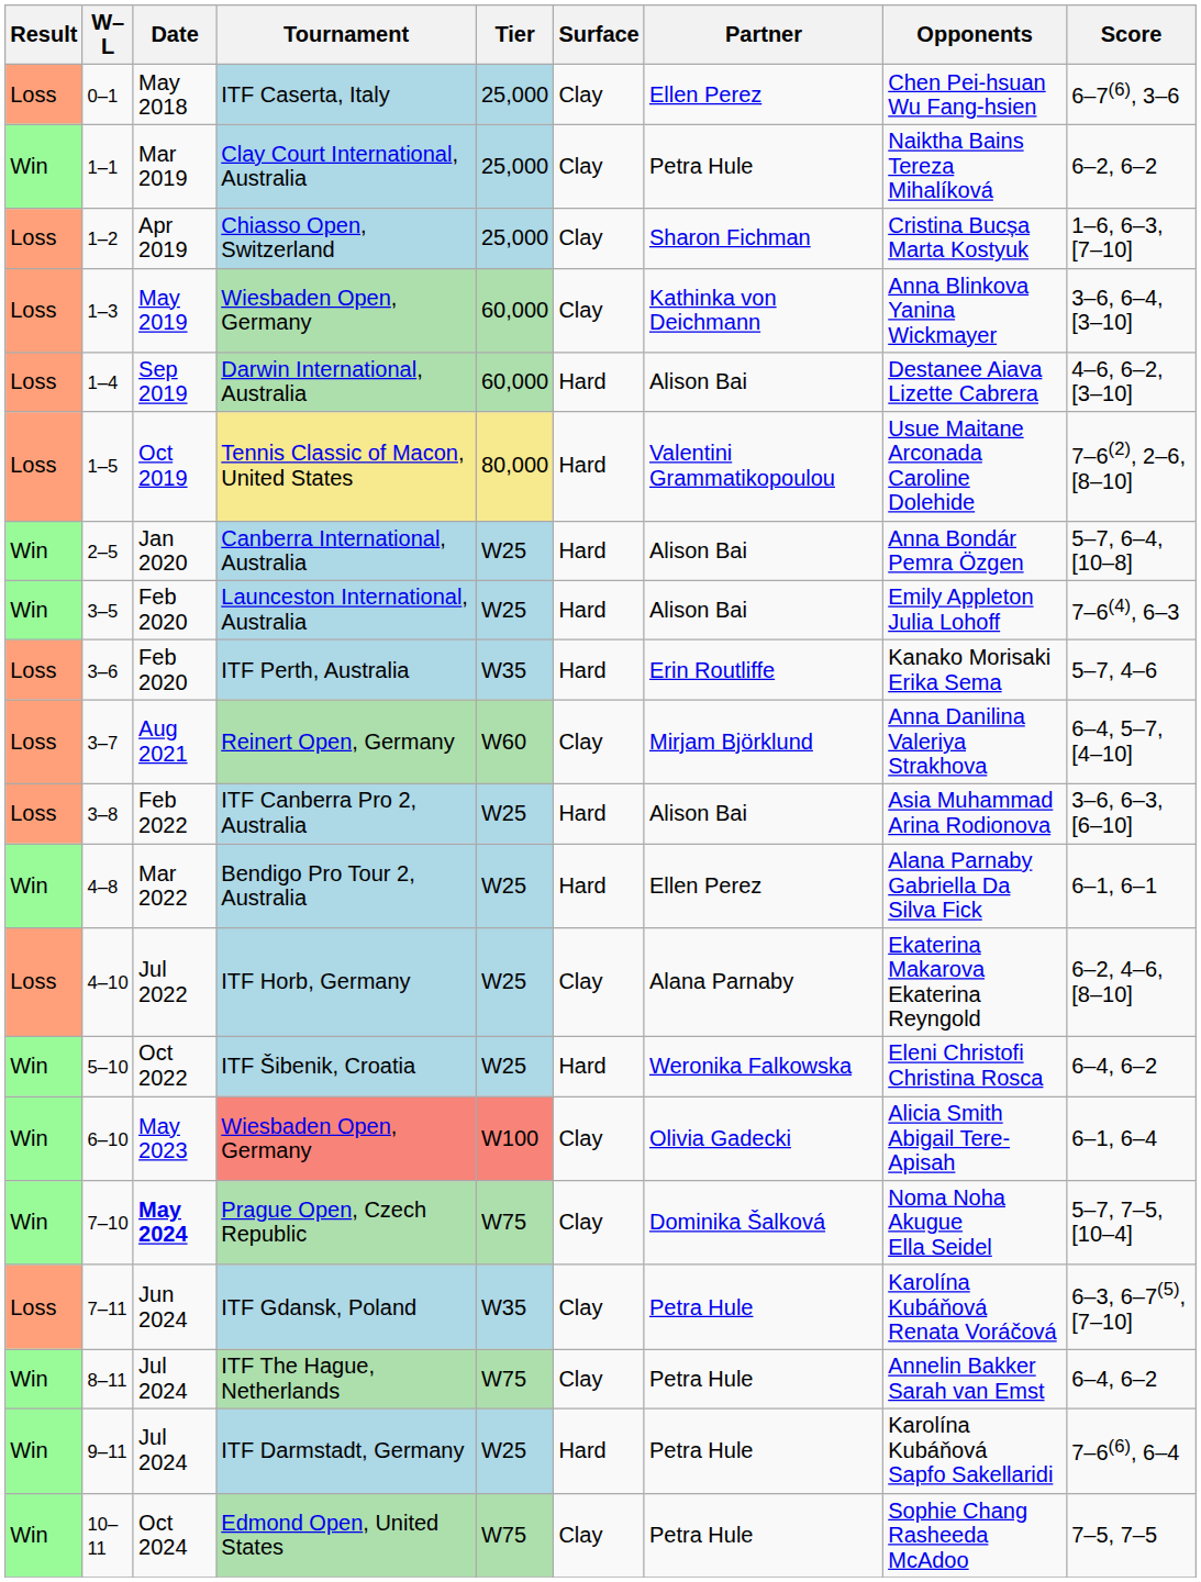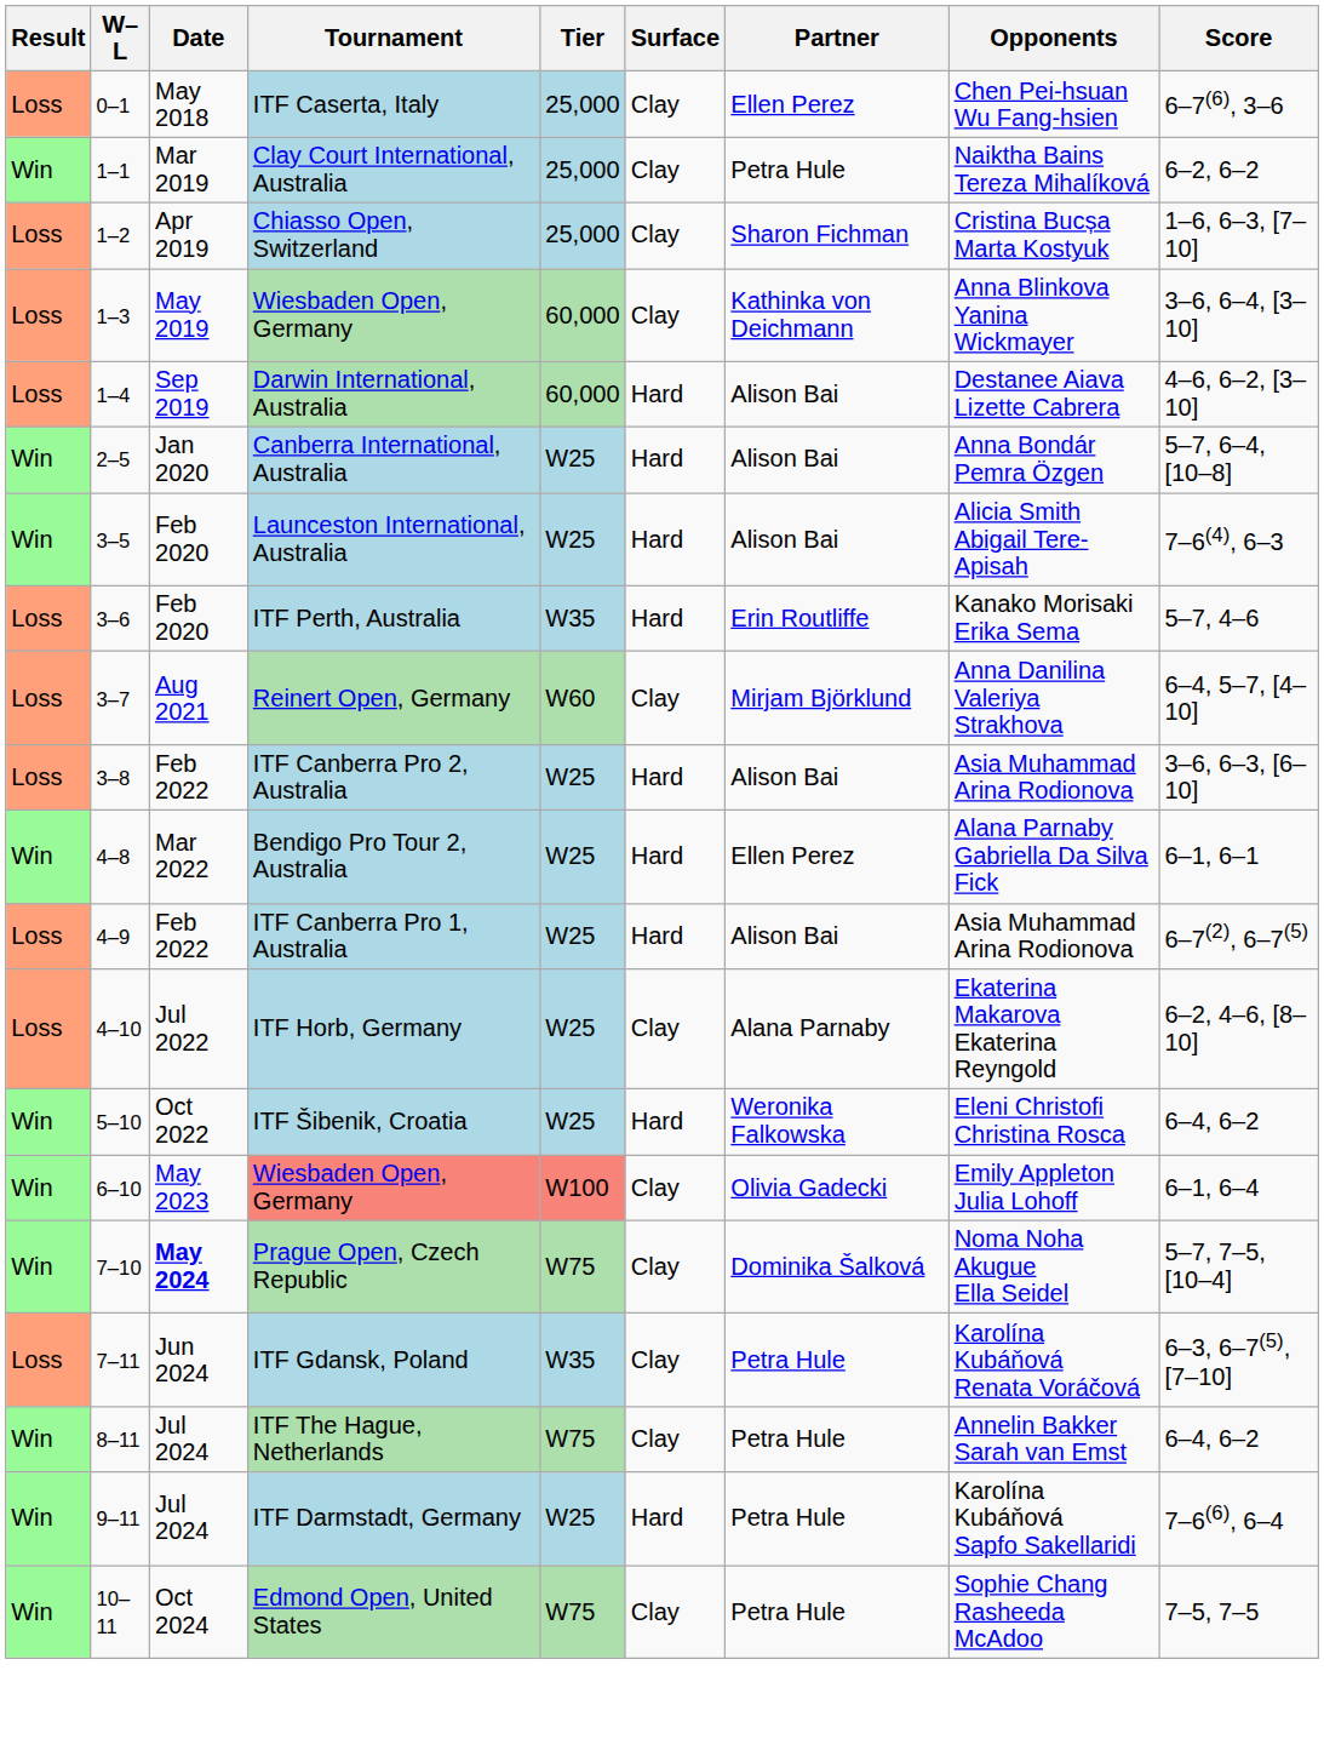 <table class="sortable wikitable nowrap">
 <tr>
 <th>Result</th>
 <th class="unsortable">W–L</th>
 <th>Date</th>
 <th>Tournament</th>
 <th>Tier</th>
 <th>Surface</th>
 <th>Partner</th>
 <th>Opponents</th>
 <th class="unsortable">Score</th>
 </tr>
 <tr>
 <td bgcolor="ffa07a">Loss</td>
 <td><small>0–1</small></td>
 <td>May 2018</td>
 <td bgcolor=lightblue>ITF Caserta, Italy</td>
 <td bgcolor=lightblue>25,000</td>
 <td>Clay</td>
 <td> <a href='#'>Ellen Perez</a></td>
 <td> <a href='#'>Chen Pei-hsuan</a> <br>  <a href='#'>Wu Fang-hsien</a></td>
 <td>6–7<sup>(6)</sup>, 3–6</td>
 </tr>
 <tr>
 <td bgcolor=98FB98>Win</td>
 <td><small>1–1</small></td>
 <td>Mar 2019</td>
 <td bgcolor=lightblue><a href='#'>Clay Court International</a>, Australia</td>
 <td bgcolor=lightblue>25,000</td>
 <td>Clay</td>
 <td> Petra Hule</td>
 <td> <a href='#'>Naiktha Bains</a> <br>  <a href='#'>Tereza Mihalíková</a></td>
 <td>6–2, 6–2</td>
 </tr>
 <tr>
 <td bgcolor="ffa07a">Loss</td>
 <td><small>1–2</small></td>
 <td>Apr 2019</td>
 <td bgcolor=lightblue><a href='#'>Chiasso Open</a>,  Switzerland</td>
 <td bgcolor=lightblue>25,000</td>
 <td>Clay</td>
 <td> <a href='#'>Sharon Fichman</a></td>
 <td> <a href='#'>Cristina Bucșa</a> <br>  <a href='#'>Marta Kostyuk</a></td>
 <td>1–6, 6–3, [7–10]</td>
 </tr>
 <tr>
 <td bgcolor="ffa07a">Loss</td>
 <td><small>1–3</small></td>
 <td><a href='#'>May 2019</a></td>
 <td bgcolor=#addfad><a href='#'>Wiesbaden Open</a>, Germany</td>
 <td bgcolor=#addfad>60,000</td>
 <td>Clay</td>
 <td> <a href='#'>Kathinka von Deichmann</a></td>
 <td> <a href='#'>Anna Blinkova</a> <br>  <a href='#'>Yanina Wickmayer</a></td>
 <td>3–6, 6–4, [3–10]</td>
 </tr>
 <tr>
 <td bgcolor="ffa07a">Loss</td>
 <td><small>1–4</small></td>
 <td><a href='#'>Sep 2019</a></td>
 <td bgcolor=#addfad><a href='#'>Darwin International</a>, Australia</td>
 <td bgcolor=#addfad>60,000</td>
 <td>Hard</td>
 <td> Alison Bai</td>
 <td> <a href='#'>Destanee Aiava</a> <br>  <a href='#'>Lizette Cabrera</a></td>
 <td>4–6, 6–2, [3–10]</td>
 </tr>
 <tr>
-<td bgcolor="ffa07a">Loss</td>
-<td><small>1–5</small></td>
-<td><a href='#'>Oct 2019</a></td>
-<td bgcolor=#f7e98e><a href='#'>Tennis Classic of Macon</a>, United States</td>
-<td bgcolor=#f7e98e>80,000</td>
-<td>Hard</td>
-<td> <a href='#'>Valentini Grammatikopoulou</a></td>
-<td> <a href='#'>Usue Maitane Arconada</a> <br>  <a href='#'>Caroline Dolehide</a></td>
-<td>7–6<sup>(2)</sup>, 2–6, [8–10]</td>
-</tr>
-<tr>
 <td bgcolor=98FB98>Win</td>
 <td><small>2–5</small></td>
 <td>Jan 2020</td>
 <td bgcolor=lightblue><a href='#'>Canberra International</a>, Australia</td>
 <td bgcolor=lightblue>W25</td>
 <td>Hard</td>
 <td> Alison Bai</td>
 <td> <a href='#'>Anna Bondár</a> <br>  <a href='#'>Pemra Özgen</a></td>
 <td>5–7, 6–4, [10–8]</td>
 </tr>
 <tr>
 <td style="background:#98fb98;">Win</td>
 <td><small>3–5</small></td>
 <td>Feb 2020</td>
 <td style="background:lightblue;"><a href='#'>Launceston International</a>, Australia</td>
 <td style="background:lightblue;">W25</td>
 <td>Hard</td>
 <td> Alison Bai</td>
-<td> <a href='#'>Emily Appleton</a> <br> <a href='#'>Julia Lohoff</a></td>
+<td> <a href='#'>Alicia Smith</a> <br>  <a href='#'>Abigail Tere-Apisah</a></td>
 <td>7–6<sup>(4)</sup>, 6–3</td>
 </tr>
 <tr>
 <td bgcolor="ffa07a">Loss</td>
 <td><small>3–6</small></td>
 <td>Feb 2020</td>
 <td style="background:lightblue;">ITF Perth, Australia</td>
 <td style="background:lightblue;">W35</td>
 <td>Hard</td>
 <td> <a href='#'>Erin Routliffe</a></td>
 <td> Kanako Morisaki <br>  <a href='#'>Erika Sema</a></td>
 <td>5–7, 4–6</td>
 </tr>
 <tr>
 <td bgcolor="ffa07a">Loss</td>
 <td><small>3–7</small></td>
 <td><a href='#'>Aug 2021</a></td>
 <td bgcolor=addfad><a href='#'>Reinert Open</a>, Germany</td>
 <td bgcolor=addfad>W60</td>
 <td>Clay</td>
 <td> <a href='#'>Mirjam Björklund</a></td>
 <td> <a href='#'>Anna Danilina</a> <br>  <a href='#'>Valeriya Strakhova</a></td>
 <td>6–4, 5–7, [4–10]</td>
 </tr>
 <tr>
 <td bgcolor="ffa07a">Loss</td>
 <td><small>3–8</small></td>
 <td>Feb 2022</td>
 <td bgcolor=lightblue>ITF Canberra Pro 2, Australia</td>
 <td bgcolor=lightblue>W25</td>
 <td>Hard</td>
 <td> Alison Bai</td>
 <td> <a href='#'>Asia Muhammad</a> <br>  <a href='#'>Arina Rodionova</a></td>
 <td>3–6, 6–3, [6–10]</td>
 </tr>
 <tr>
 <td bgcolor="98FB98">Win</td>
 <td><small>4–8</small></td>
 <td>Mar 2022</td>
 <td bgcolor=lightblue>Bendigo Pro Tour 2, Australia</td>
 <td bgcolor=lightblue>W25</td>
 <td>Hard</td>
 <td> Ellen Perez</td>
 <td> <a href='#'>Alana Parnaby</a> <br>  <a href='#'>Gabriella Da Silva Fick</a></td>
 <td>6–1, 6–1</td>
 </tr>
 <tr>
 <td bgcolor="ffa07a">Loss</td>
+<td><small>4–9</small></td>
+<td>Feb 2022</td>
+<td bgcolor=lightblue>ITF Canberra Pro 1, Australia</td>
+<td bgcolor=lightblue>W25</td>
+<td>Hard</td>
+<td> Alison Bai</td>
+<td> Asia Muhammad <br>  Arina Rodionova</td>
+<td>6–7<sup>(2)</sup>, 6–7<sup>(5)</sup></td>
+</tr>
+<tr>
+<td bgcolor="ffa07a">Loss</td>
 <td><small>4–10</small></td>
 <td>Jul 2022</td>
 <td bgcolor=lightblue>ITF Horb, Germany</td>
 <td bgcolor=lightblue>W25</td>
 <td>Clay</td>
 <td> Alana Parnaby</td>
 <td> <a href='#'>Ekaterina Makarova</a> <br>  Ekaterina Reyngold</td>
 <td>6–2, 4–6, [8–10]</td>
 </tr>
 <tr>
 <td style="background:#98fb98;">Win</td>
 <td><small>5–10</small></td>
 <td>Oct 2022</td>
 <td bgcolor=lightblue>ITF Šibenik, Croatia</td>
 <td bgcolor=lightblue>W25</td>
 <td>Hard</td>
 <td> <a href='#'>Weronika Falkowska</a></td>
 <td> <a href='#'>Eleni Christofi</a> <br>  <a href='#'>Christina Rosca</a></td>
 <td>6–4, 6–2</td>
 </tr>
 <tr>
 <td style="background:#98fb98;">Win</td>
 <td><small>6–10</small></td>
 <td><a href='#'>May 2023</a></td>
 <td bgcolor=f88379><a href='#'>Wiesbaden Open</a>, Germany</td>
 <td bgcolor=f88379>W100</td>
 <td>Clay</td>
 <td> <a href='#'>Olivia Gadecki</a></td>
-<td> <a href='#'>Alicia Smith</a> <br>  <a href='#'>Abigail Tere-Apisah</a></td>
+<td> <a href='#'>Emily Appleton</a> <br> <a href='#'>Julia Lohoff</a></td>
 <td>6–1, 6–4</td>
 </tr>
 <tr>
 <td style="background:#98fb98;">Win</td>
 <td><small>7–10</small></td>
 <td><strong><a href='#'>May 2024</a></strong></td>
 <td style="background:#addfad;"><a href='#'>Prague Open</a>, Czech Republic</td>
 <td style="background:#addfad;">W75</td>
 <td>Clay</td>
 <td> <a href='#'>Dominika Šalková</a></td>
 <td> <a href='#'>Noma Noha Akugue</a> <br> <a href='#'>Ella Seidel</a></td>
 <td>5–7, 7–5, [10–4]</td>
 </tr>
 <tr>
 <td bgcolor="ffa07a">Loss</td>
 <td><small>7–11</small></td>
 <td>Jun 2024</td>
 <td bgcolor=lightblue>ITF Gdansk, Poland</td>
 <td bgcolor=lightblue>W35</td>
 <td>Clay</td>
 <td> <a href='#'>Petra Hule</a></td>
 <td> <a href='#'>Karolína Kubáňová</a> <br> <a href='#'>Renata Voráčová</a></td>
 <td>6–3, 6–7<sup>(5)</sup>, [7–10]</td>
 </tr>
 <tr>
 <td style="background:#98fb98;">Win</td>
 <td><small>8–11</small></td>
 <td>Jul 2024</td>
 <td style="background:#addfad;">ITF The Hague, Netherlands</td>
 <td style="background:#addfad;">W75</td>
 <td>Clay</td>
 <td> Petra Hule</td>
 <td> <a href='#'>Annelin Bakker</a> <br> <a href='#'>Sarah van Emst</a></td>
 <td>6–4, 6–2</td>
 </tr>
 <tr>
 <td style="background:#98fb98;">Win</td>
 <td><small>9–11</small></td>
 <td>Jul 2024</td>
 <td style="background:lightblue;">ITF Darmstadt, Germany</td>
 <td style="background:lightblue;">W25</td>
 <td>Hard</td>
 <td> Petra Hule</td>
 <td> Karolína Kubáňová <br> <a href='#'>Sapfo Sakellaridi</a></td>
 <td>7–6<sup>(6)</sup>, 6–4</td>
 </tr>
 <tr>
 <td style="background:#98fb98;">Win</td>
 <td><small>10–11</small></td>
 <td>Oct 2024</td>
 <td style="background:#addfad;"><a href='#'>Edmond Open</a>, United States</td>
 <td style="background:#addfad;">W75</td>
 <td>Clay</td>
 <td> Petra Hule</td>
 <td> <a href='#'>Sophie Chang</a> <br>  <a href='#'>Rasheeda McAdoo</a></td>
 <td>7–5, 7–5</td>
 </tr>
 </table>
